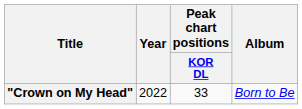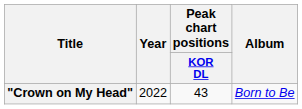 <table class="wikitable plainrowheaders" style="text-align:center">
 <tr>
 <th scope="col" rowspan="2">Title</th>
 <th scope="col" rowspan="2">Year</th>
 <th scope="col" colspan="1">Peak chart positions</th>
 <th scope="col" rowspan="2">Album</th>
 </tr>
 <tr>
 <th scope="col" style="width:3em;font-size:90%"><a href='#'>KOR<br>DL</a><br></th>
 </tr>
 <tr>
 <th scope="row">"Crown on My Head"</th>
 <td>2022</td>
-<td>33</td>
+<td>43</td>
 <td><em><a href='#'>Born to Be</a></em></td>
 </tr>
 </table>
